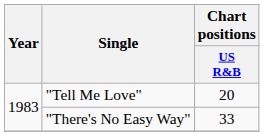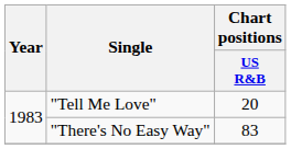 <table class="wikitable" style="text-align:center;">
 <tr>
 <th rowspan="2">Year</th>
 <th rowspan="2">Single</th>
 <th colspan="1">Chart positions</th>
 </tr>
 <tr style="font-size:smaller;">
 <th width="40"><a href='#'>US<br>R&B</a></th>
 </tr>
 <tr>
 <td rowspan="2">1983</td>
 <td align="left">"Tell Me Love"</td>
 <td>20</td>
 </tr>
 <tr>
 <td align="left">"There's No Easy Way"</td>
-<td>33</td>
+<td>83</td>
 </tr>
 <tr>
 </tr>
 </table>
